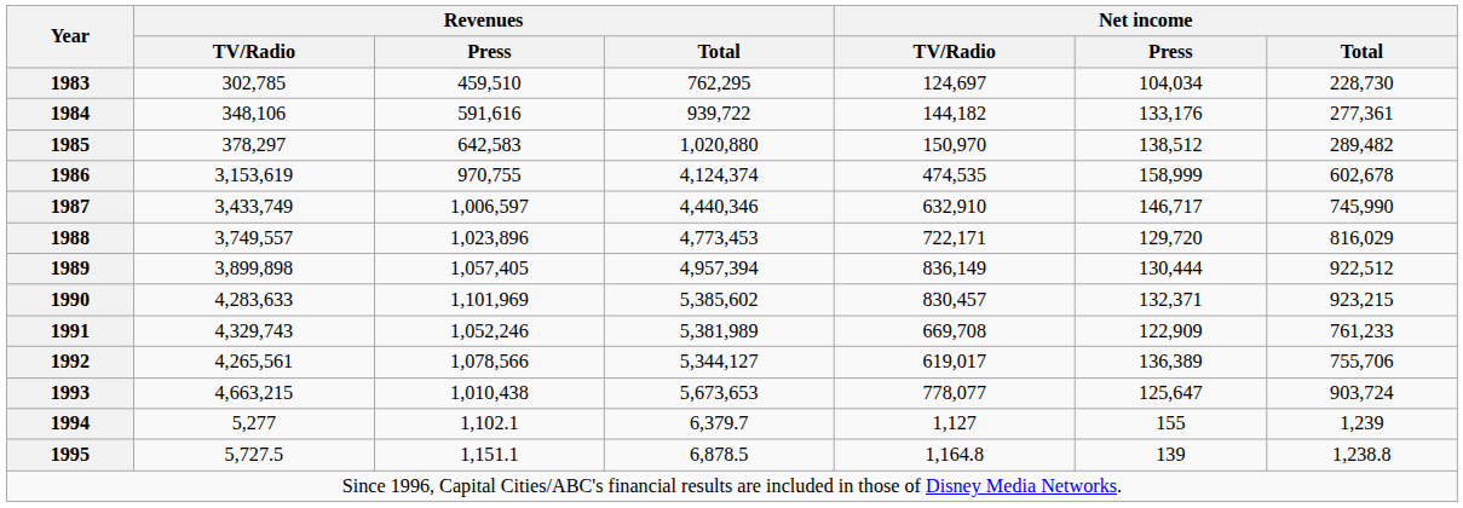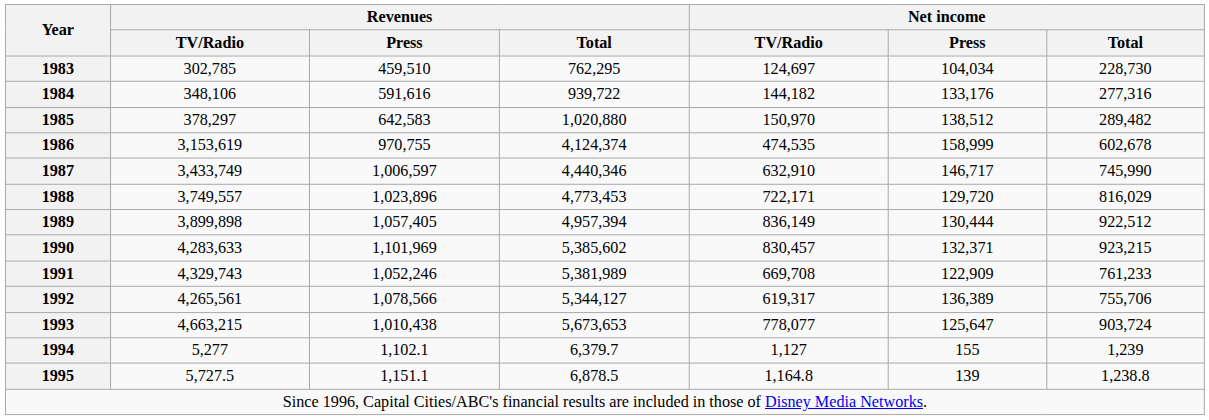 <table class="wikitable" style="margin:auto; width:75%;">
 <tr>
 <th scope=column rowspan=2>Year</th>
 <th scope=column colspan=3>Revenues</th>
 <th scope=column colspan=3>Net income</th>
 </tr>
 <tr>
 <th scope=column>TV/Radio</th>
 <th scope=column>Press</th>
 <th scope=column>Total</th>
 <th scope=column>TV/Radio</th>
 <th scope=column>Press</th>
 <th scope=column>Total</th>
 </tr>
 <tr align=center>
 <th scope=row>1983</th>
 <td>302,785</td>
 <td>459,510</td>
 <td>762,295</td>
 <td>124,697</td>
 <td>104,034</td>
 <td>228,730</td>
 </tr>
 <tr align=center>
 <th scope=row>1984</th>
 <td>348,106</td>
 <td>591,616</td>
 <td>939,722</td>
 <td>144,182</td>
 <td>133,176</td>
-<td>277,361</td>
+<td>277,316</td>
 </tr>
 <tr align=center>
 <th scope=row>1985</th>
 <td>378,297</td>
 <td>642,583</td>
 <td>1,020,880</td>
 <td>150,970</td>
 <td>138,512</td>
 <td>289,482</td>
 </tr>
 <tr align=center>
 <th scope=row>1986</th>
 <td>3,153,619</td>
 <td>970,755</td>
 <td>4,124,374</td>
 <td>474,535</td>
 <td>158,999</td>
 <td>602,678</td>
 </tr>
 <tr align=center>
 <th scope=row>1987</th>
 <td>3,433,749</td>
 <td>1,006,597</td>
 <td>4,440,346</td>
 <td>632,910</td>
 <td>146,717</td>
 <td>745,990</td>
 </tr>
 <tr align=center>
 <th scope=row>1988</th>
 <td>3,749,557</td>
 <td>1,023,896</td>
 <td>4,773,453</td>
 <td>722,171</td>
 <td>129,720</td>
 <td>816,029</td>
 </tr>
 <tr align=center>
 <th scope=row>1989</th>
 <td>3,899,898</td>
 <td>1,057,405</td>
 <td>4,957,394</td>
 <td>836,149</td>
 <td>130,444</td>
 <td>922,512</td>
 </tr>
 <tr align=center>
 <th scope=row>1990</th>
 <td>4,283,633</td>
 <td>1,101,969</td>
 <td>5,385,602</td>
 <td>830,457</td>
 <td>132,371</td>
 <td>923,215</td>
 </tr>
 <tr align=center>
 <th scope=row>1991</th>
 <td>4,329,743</td>
 <td>1,052,246</td>
 <td>5,381,989</td>
 <td>669,708</td>
 <td>122,909</td>
 <td>761,233</td>
 </tr>
 <tr align=center>
 <th scope=row>1992</th>
 <td>4,265,561</td>
 <td>1,078,566</td>
 <td>5,344,127</td>
-<td>619,017</td>
+<td>619,317</td>
 <td>136,389</td>
 <td>755,706</td>
 </tr>
 <tr align=center>
 <th scope=row>1993</th>
 <td>4,663,215</td>
 <td>1,010,438</td>
 <td>5,673,653</td>
 <td>778,077</td>
 <td>125,647</td>
 <td>903,724</td>
 </tr>
 <tr align=center>
 <th scope=row>1994</th>
 <td>5,277</td>
 <td>1,102.1</td>
 <td>6,379.7</td>
 <td>1,127</td>
 <td>155</td>
 <td>1,239</td>
 </tr>
 <tr align=center>
 <th scope=row>1995</th>
 <td>5,727.5</td>
 <td>1,151.1</td>
 <td>6,878.5</td>
 <td>1,164.8</td>
 <td>139</td>
 <td>1,238.8</td>
 </tr>
 <tr>
 <td colspan="7" style="text-align:center;">Since 1996, Capital Cities/ABC's financial results are included in those of <a href='#'>Disney Media Networks</a>.</td>
 </tr>
 </table>
